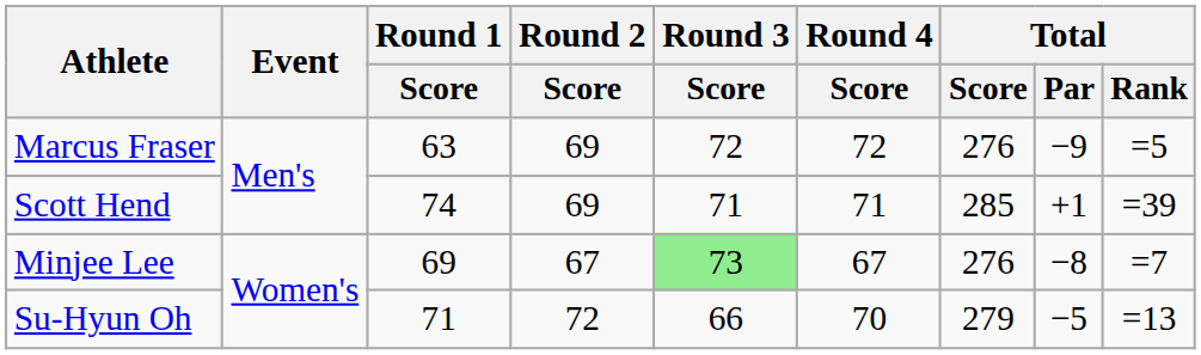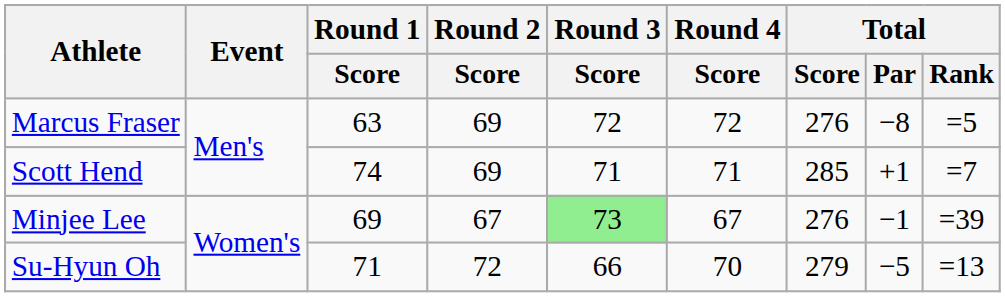 <table class=wikitable style="font-size:90%;">
 <tr>
 <th rowspan=2>Athlete</th>
 <th rowspan=2>Event</th>
 <th>Round 1</th>
 <th>Round 2</th>
 <th>Round 3</th>
 <th>Round 4</th>
 <th colspan=3>Total</th>
 </tr>
 <tr style="font-size:95%">
 <th>Score</th>
 <th>Score</th>
 <th>Score</th>
 <th>Score</th>
 <th>Score</th>
 <th>Par</th>
 <th>Rank</th>
 </tr>
 <tr align=center>
 <td align=left><a href='#'>Marcus Fraser</a></td>
 <td align=left rowspan=2><a href='#'>Men's</a></td>
 <td>63</td>
 <td>69</td>
 <td>72</td>
 <td>72</td>
 <td>276</td>
-<td>−9</td>
+<td>−8</td>
 <td>=5</td>
 </tr>
 <tr align=center>
 <td align=left><a href='#'>Scott Hend</a></td>
 <td>74</td>
 <td>69</td>
 <td>71</td>
 <td>71</td>
 <td>285</td>
 <td>+1</td>
-<td>=39</td>
+<td>=7</td>
 </tr>
 <tr align=center>
 <td align=left><a href='#'>Minjee Lee</a></td>
 <td align=left rowspan=2><a href='#'>Women's</a></td>
 <td>69</td>
 <td>67</td>
 <td style="background: lightgreen;">73</td>
 <td>67</td>
 <td>276</td>
-<td>−8</td>
-<td>=7</td>
+<td>−1</td>
+<td>=39</td>
 </tr>
 <tr align=center>
 <td align=left><a href='#'>Su-Hyun Oh</a></td>
 <td>71</td>
 <td>72</td>
 <td>66</td>
 <td>70</td>
 <td>279</td>
 <td>−5</td>
 <td>=13</td>
 </tr>
 </table>
